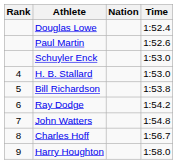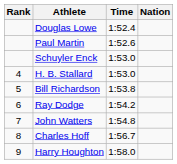 <table class="wikitable sortable" style="text-align:center">
 <tr>
 <th>Rank</th>
 <th>Athlete</th>
+<th>Time</th>
 <th>Nation</th>
-<th>Time</th>
 </tr>
 <tr>
 <td></td>
 <td align=left><a href='#'>Douglas Lowe</a></td>
+<td>1:52.4</td>
 <td align=left></td>
-<td>1:52.4</td>
 </tr>
 <tr>
 <td></td>
 <td align=left><a href='#'>Paul Martin</a></td>
+<td>1:52.6</td>
 <td align=left></td>
-<td>1:52.6</td>
 </tr>
 <tr>
 <td></td>
 <td align=left><a href='#'>Schuyler Enck</a></td>
+<td>1:53.0</td>
 <td align=left></td>
-<td>1:53.0</td>
 </tr>
 <tr>
 <td>4</td>
 <td align=left><a href='#'>H. B. Stallard</a></td>
+<td>1:53.0</td>
 <td align=left></td>
-<td>1:53.0</td>
 </tr>
 <tr>
 <td>5</td>
 <td align=left><a href='#'>Bill Richardson</a></td>
+<td>1:53.8</td>
 <td align=left></td>
-<td>1:53.8</td>
 </tr>
 <tr>
 <td>6</td>
 <td align=left><a href='#'>Ray Dodge</a></td>
+<td>1:54.2</td>
 <td align=left></td>
-<td>1:54.2</td>
 </tr>
 <tr>
 <td>7</td>
 <td align=left><a href='#'>John Watters</a></td>
+<td>1:54.8</td>
 <td align=left></td>
-<td>1:54.8</td>
 </tr>
 <tr>
 <td>8</td>
 <td align=left><a href='#'>Charles Hoff</a></td>
+<td>1:56.7</td>
 <td align=left></td>
-<td>1:56.7</td>
 </tr>
 <tr>
 <td>9</td>
 <td align=left><a href='#'>Harry Houghton</a></td>
+<td>1:58.0</td>
 <td align=left></td>
-<td>1:58.0</td>
 </tr>
 </table>
